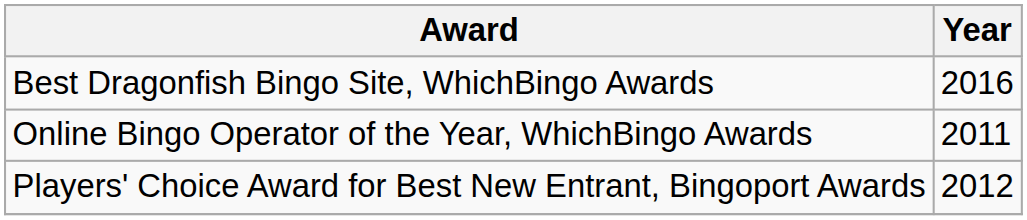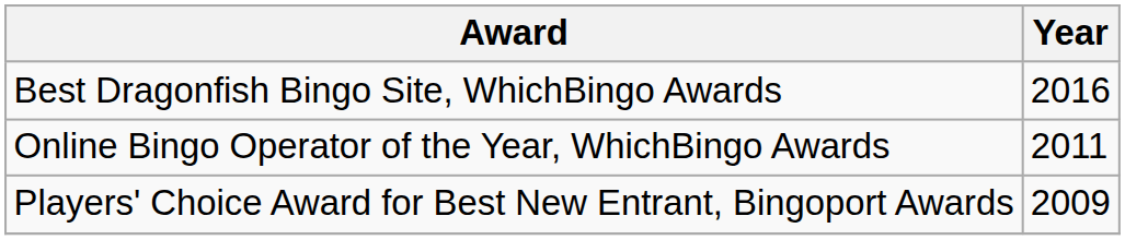 <table class="wikitable">
 <tr>
 <th>Award</th>
 <th>Year</th>
 </tr>
 <tr>
 <td>Best Dragonfish Bingo Site, WhichBingo Awards</td>
 <td>2016</td>
 </tr>
 <tr>
 <td>Online Bingo Operator of the Year, WhichBingo Awards</td>
 <td>2011</td>
 </tr>
 <tr>
 <td>Players' Choice Award for Best New Entrant, Bingoport Awards</td>
-<td>2012</td>
+<td>2009</td>
 </tr>
 <tr>
 </tr>
 </table>
